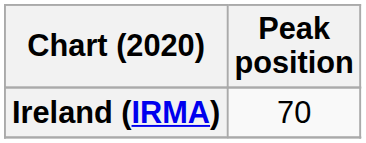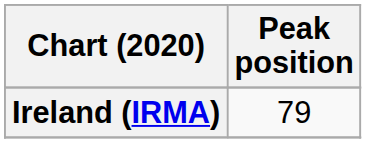 <table class="wikitable sortable plainrowheaders" style="text-align:center">
 <tr>
 <th scope="col">Chart (2020)</th>
 <th scope="col">Peak<br>position</th>
 </tr>
 <tr>
 </tr>
 <tr>
 <th scope="row">Ireland (<a href='#'>IRMA</a>)</th>
-<td>70</td>
+<td>79</td>
 </tr>
 <tr>
 </tr>
 <tr>
 </tr>
 </table>
